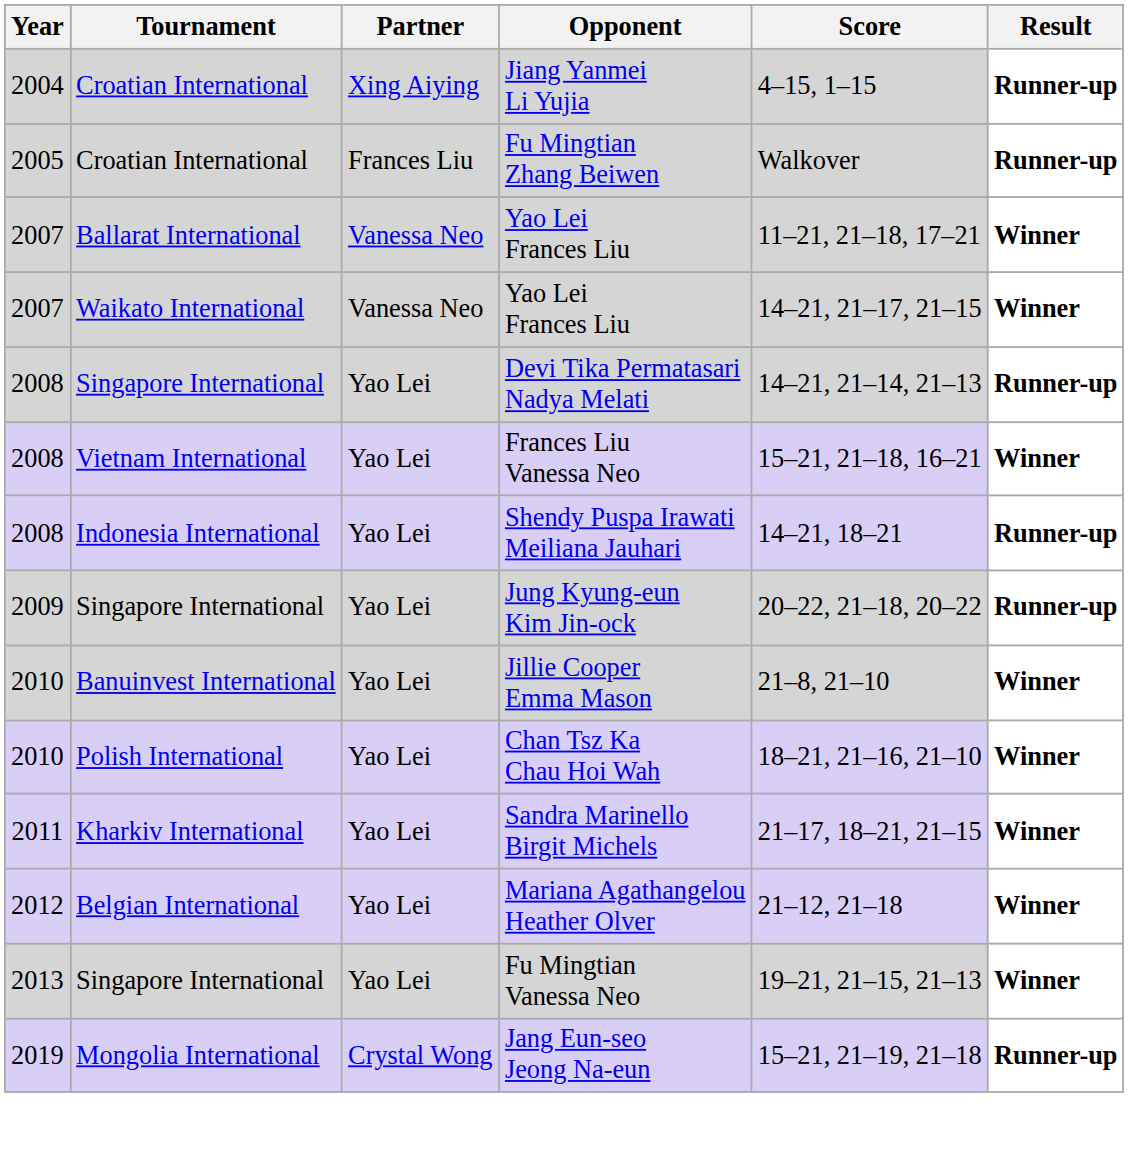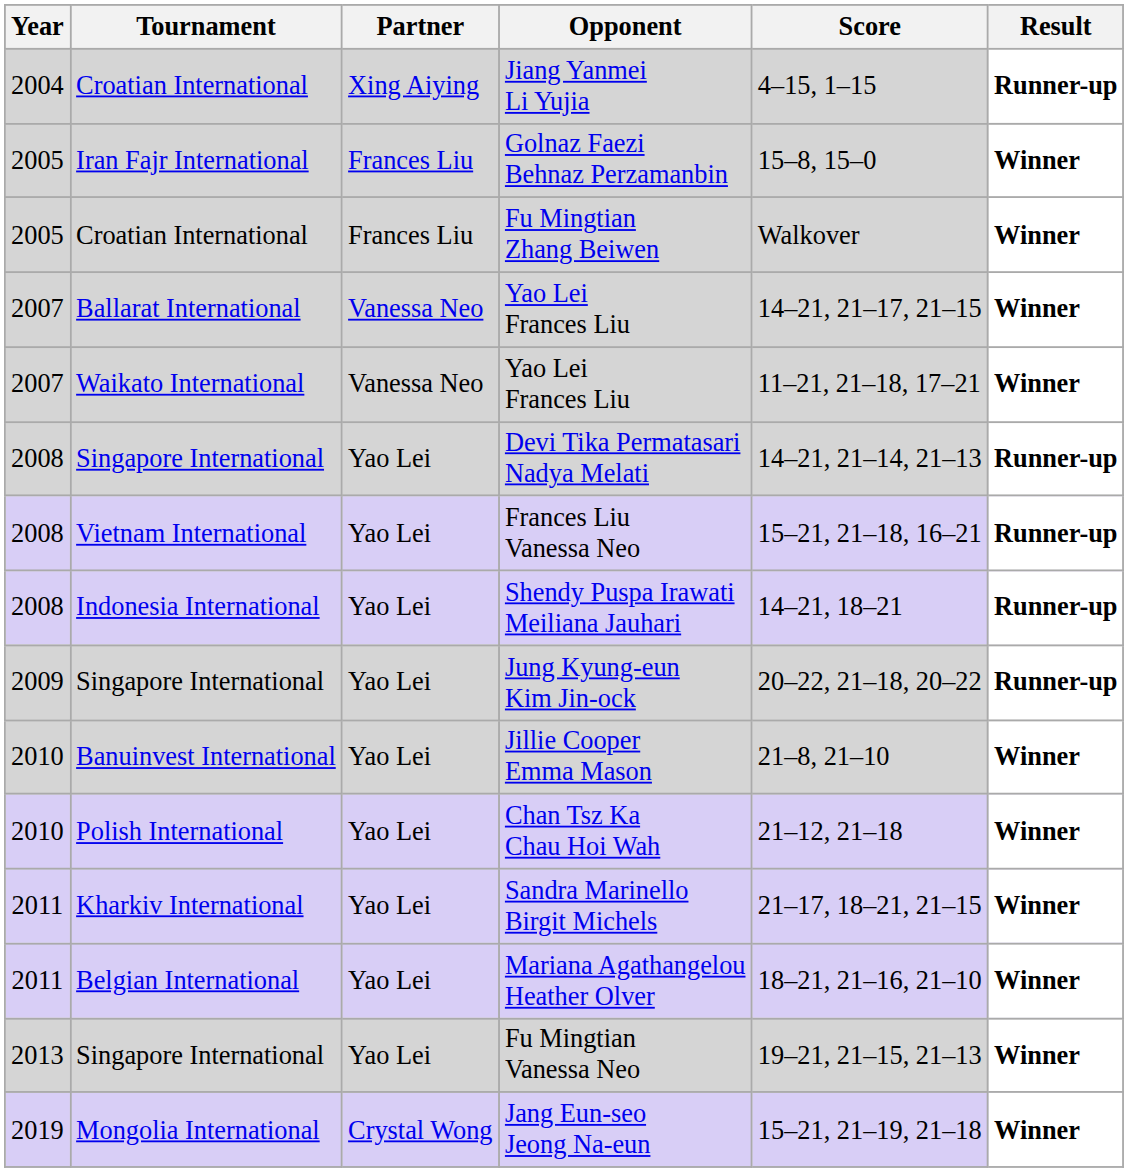 <table class="sortable wikitable" style="font-size: 90%;">
 <tr>
 <th>Year</th>
 <th>Tournament</th>
 <th>Partner</th>
 <th>Opponent</th>
 <th>Score</th>
 <th>Result</th>
 </tr>
 <tr style="background:#D5D5D5">
 <td align="center">2004</td>
 <td align="left"><a href='#'>Croatian International</a></td>
 <td align="left"> <a href='#'>Xing Aiying</a></td>
 <td align="left"> <a href='#'>Jiang Yanmei</a><br> <a href='#'>Li Yujia</a></td>
 <td align="left">4–15, 1–15</td>
 <td style="text-align:left; background:white"> <strong>Runner-up</strong></td>
 </tr>
 <tr style="background:#D5D5D5">
 <td align="center">2005</td>
+<td align="left"><a href='#'>Iran Fajr International</a></td>
+<td align="left"> <a href='#'>Frances Liu</a></td>
+<td align="left"> <a href='#'>Golnaz Faezi</a><br> <a href='#'>Behnaz Perzamanbin</a></td>
+<td align="left">15–8, 15–0</td>
+<td style="text-align:left; background:white"> <strong>Winner</strong></td>
+</tr>
+<tr style="background:#D5D5D5">
+<td align="center">2005</td>
 <td align="left">Croatian International</td>
 <td align="left"> Frances Liu</td>
 <td align="left"> <a href='#'>Fu Mingtian</a><br> <a href='#'>Zhang Beiwen</a></td>
 <td align="left">Walkover</td>
-<td style="text-align:left; background:white"> <strong>Runner-up</strong></td>
+<td style="text-align:left; background:white"> <strong>Winner</strong></td>
 </tr>
 <tr style="background:#D5D5D5">
 <td align="center">2007</td>
 <td align="left"><a href='#'>Ballarat International</a></td>
 <td align="left"> <a href='#'>Vanessa Neo</a></td>
 <td align="left"> <a href='#'>Yao Lei</a><br> Frances Liu</td>
-<td align="left">11–21, 21–18, 17–21</td>
+<td align="left">14–21, 21–17, 21–15</td>
 <td style="text-align:left; background:white"> <strong>Winner</strong></td>
 </tr>
 <tr style="background:#D5D5D5">
 <td align="center">2007</td>
 <td align="left"><a href='#'>Waikato International</a></td>
 <td align="left"> Vanessa Neo</td>
 <td align="left"> Yao Lei<br> Frances Liu</td>
-<td align="left">14–21, 21–17, 21–15</td>
+<td align="left">11–21, 21–18, 17–21</td>
 <td style="text-align:left; background:white"> <strong>Winner</strong></td>
 </tr>
 <tr style="background:#D5D5D5">
 <td align="center">2008</td>
 <td align="left"><a href='#'>Singapore International</a></td>
 <td align="left"> Yao Lei</td>
 <td align="left"> <a href='#'>Devi Tika Permatasari</a><br> <a href='#'>Nadya Melati</a></td>
 <td align="left">14–21, 21–14, 21–13</td>
 <td style="text-align:left; background:white"> <strong>Runner-up</strong></td>
 </tr>
 <tr style="background:#D8CEF6">
 <td align="center">2008</td>
 <td align="left"><a href='#'>Vietnam International</a></td>
 <td align="left"> Yao Lei</td>
 <td align="left"> Frances Liu<br> Vanessa Neo</td>
 <td align="left">15–21, 21–18, 16–21</td>
-<td style="text-align:left; background:white"> <strong>Winner</strong></td>
+<td style="text-align:left; background:white"> <strong>Runner-up</strong></td>
 </tr>
 <tr style="background:#D8CEF6">
 <td align="center">2008</td>
 <td align="left"><a href='#'>Indonesia International</a></td>
 <td align="left"> Yao Lei</td>
 <td align="left"> <a href='#'>Shendy Puspa Irawati</a><br> <a href='#'>Meiliana Jauhari</a></td>
 <td align="left">14–21, 18–21</td>
 <td style="text-align:left; background:white"> <strong>Runner-up</strong></td>
 </tr>
 <tr style="background:#D5D5D5">
 <td align="center">2009</td>
 <td align="left">Singapore International</td>
 <td align="left"> Yao Lei</td>
 <td align="left"> <a href='#'>Jung Kyung-eun</a><br> <a href='#'>Kim Jin-ock</a></td>
 <td align="left">20–22, 21–18, 20–22</td>
 <td style="text-align:left; background:white"> <strong>Runner-up</strong></td>
 </tr>
 <tr style="background:#D5D5D5">
 <td align="center">2010</td>
 <td align="left"><a href='#'>Banuinvest International</a></td>
 <td align="left"> Yao Lei</td>
 <td align="left"> <a href='#'>Jillie Cooper</a><br> <a href='#'>Emma Mason</a></td>
 <td align="left">21–8, 21–10</td>
 <td style="text-align:left; background:white"> <strong>Winner</strong></td>
 </tr>
 <tr style="background:#D8CEF6">
 <td align="center">2010</td>
 <td align="left"><a href='#'>Polish International</a></td>
 <td align="left"> Yao Lei</td>
 <td align="left"> <a href='#'>Chan Tsz Ka</a><br> <a href='#'>Chau Hoi Wah</a></td>
-<td align="left">18–21, 21–16, 21–10</td>
+<td align="left">21–12, 21–18</td>
 <td style="text-align:left; background:white"> <strong>Winner</strong></td>
 </tr>
 <tr style="background:#D8CEF6">
 <td align="center">2011</td>
 <td align="left"><a href='#'>Kharkiv International</a></td>
 <td align="left"> Yao Lei</td>
 <td align="left"> <a href='#'>Sandra Marinello</a><br> <a href='#'>Birgit Michels</a></td>
 <td align="left">21–17, 18–21, 21–15</td>
 <td style="text-align:left; background:white"> <strong>Winner</strong></td>
 </tr>
 <tr style="background:#D8CEF6">
-<td align="center">2012</td>
+<td align="center">2011</td>
 <td align="left"><a href='#'>Belgian International</a></td>
 <td align="left"> Yao Lei</td>
 <td align="left"> <a href='#'>Mariana Agathangelou</a><br> <a href='#'>Heather Olver</a></td>
-<td align="left">21–12, 21–18</td>
+<td align="left">18–21, 21–16, 21–10</td>
 <td style="text-align:left; background:white"> <strong>Winner</strong></td>
 </tr>
 <tr style="background:#D5D5D5">
 <td align="center">2013</td>
 <td align="left">Singapore International</td>
 <td align="left"> Yao Lei</td>
 <td align="left"> Fu Mingtian<br> Vanessa Neo</td>
 <td align="left">19–21, 21–15, 21–13</td>
 <td style="text-align:left; background:white"> <strong>Winner</strong></td>
 </tr>
 <tr style="background:#D8CEF6">
 <td align="center">2019</td>
 <td align="left"><a href='#'>Mongolia International</a></td>
 <td align="left"> <a href='#'>Crystal Wong</a></td>
 <td align="left"> <a href='#'>Jang Eun-seo</a><br> <a href='#'>Jeong Na-eun</a></td>
 <td align="left">15–21, 21–19, 21–18</td>
-<td style="text-align:left; background:white"> <strong>Runner-up</strong></td>
+<td style="text-align:left; background:white"> <strong>Winner</strong></td>
 </tr>
 </table>
